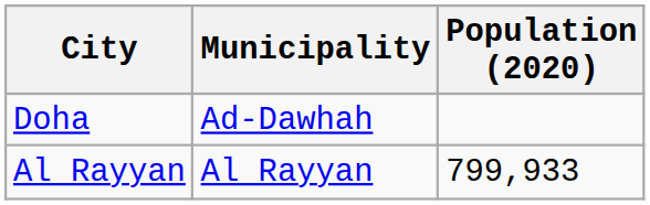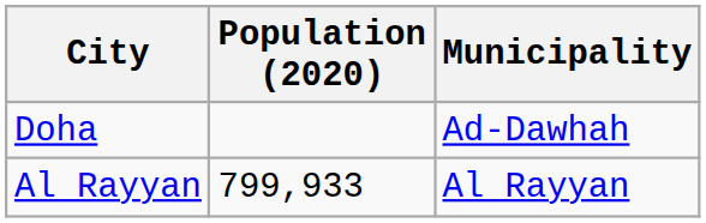 <table class="wikitable sortable sticky-header col3right">
 <tr>
 <th>City</th>
+<th>Population<br>(2020)</th>
 <th>Municipality</th>
-<th>Population<br>(2020)</th>
 </tr>
 <tr>
 <td><a href='#'>Doha</a></td>
+<td></td>
 <td><a href='#'>Ad-Dawhah</a></td>
-<td></td>
 </tr>
 <tr>
 <td><a href='#'>Al Rayyan</a></td>
+<td>799,933</td>
 <td><a href='#'>Al Rayyan</a></td>
-<td>799,933</td>
 </tr>
 </table>
